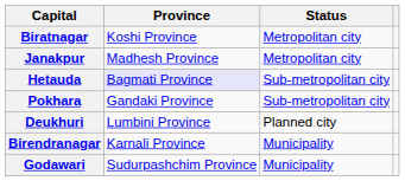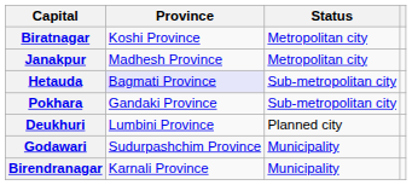 <table class="wikitable plainrowheaders sortable">
 <tr>
 <th scope="col">Capital</th>
 <th scope="col">Province</th>
 <th scope="col">Status</th>
 <th class="unsortable" scope="col"></th>
 </tr>
 <tr>
 <th scope="row"><a href='#'>Biratnagar</a></th>
 <td><a href='#'>Koshi Province</a></td>
 <td><a href='#'>Metropolitan city</a></td>
 <td style="text-align:center;"></td>
 </tr>
 <tr>
 <th scope="row"><a href='#'>Janakpur</a></th>
 <td><a href='#'>Madhesh Province</a></td>
 <td><a href='#'>Metropolitan city</a></td>
 <td style="text-align:center;"></td>
 </tr>
 <tr>
 <th scope="row"><a href='#'>Hetauda</a></th>
 <td style="background: lavender;"><a href='#'>Bagmati Province</a></td>
 <td><a href='#'>Sub-metropolitan city</a></td>
 <td style="text-align:center;"></td>
 </tr>
 <tr>
 <th scope="row"><a href='#'>Pokhara</a></th>
 <td><a href='#'>Gandaki Province</a></td>
 <td><a href='#'>Sub-metropolitan city</a></td>
 <td style="text-align:center;"></td>
 </tr>
 <tr>
 <th scope="row"><a href='#'>Deukhuri</a></th>
 <td><a href='#'>Lumbini Province</a></td>
 <td>Planned city</td>
 <td style="text-align:center;"></td>
 </tr>
 <tr>
+<th scope="row"><a href='#'>Godawari</a></th>
+<td><a href='#'>Sudurpashchim Province</a></td>
+<td><a href='#'>Municipality</a></td>
+<td style="text-align:center;"></td>
+</tr>
+<tr>
 <th scope="row"><a href='#'>Birendranagar</a></th>
 <td><a href='#'>Karnali Province</a></td>
 <td><a href='#'>Municipality</a></td>
 <td style="text-align:center;"></td>
 </tr>
-<tr>
-<th scope="row"><a href='#'>Godawari</a></th>
-<td><a href='#'>Sudurpashchim Province</a></td>
-<td><a href='#'>Municipality</a></td>
-<td style="text-align:center;"></td>
-</tr>
 </table>
